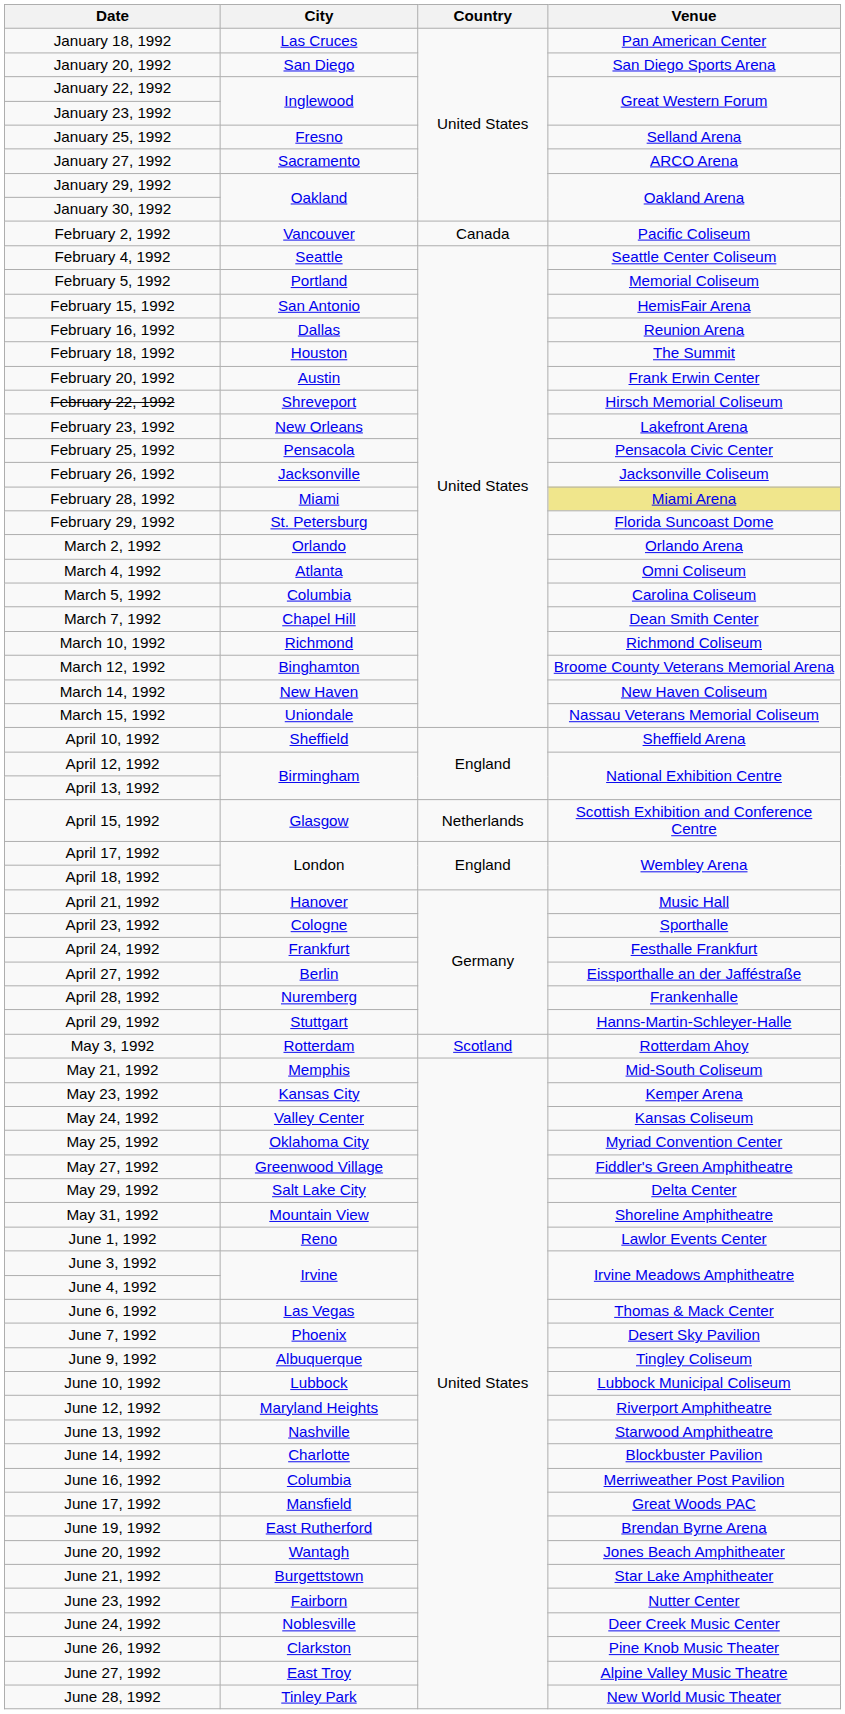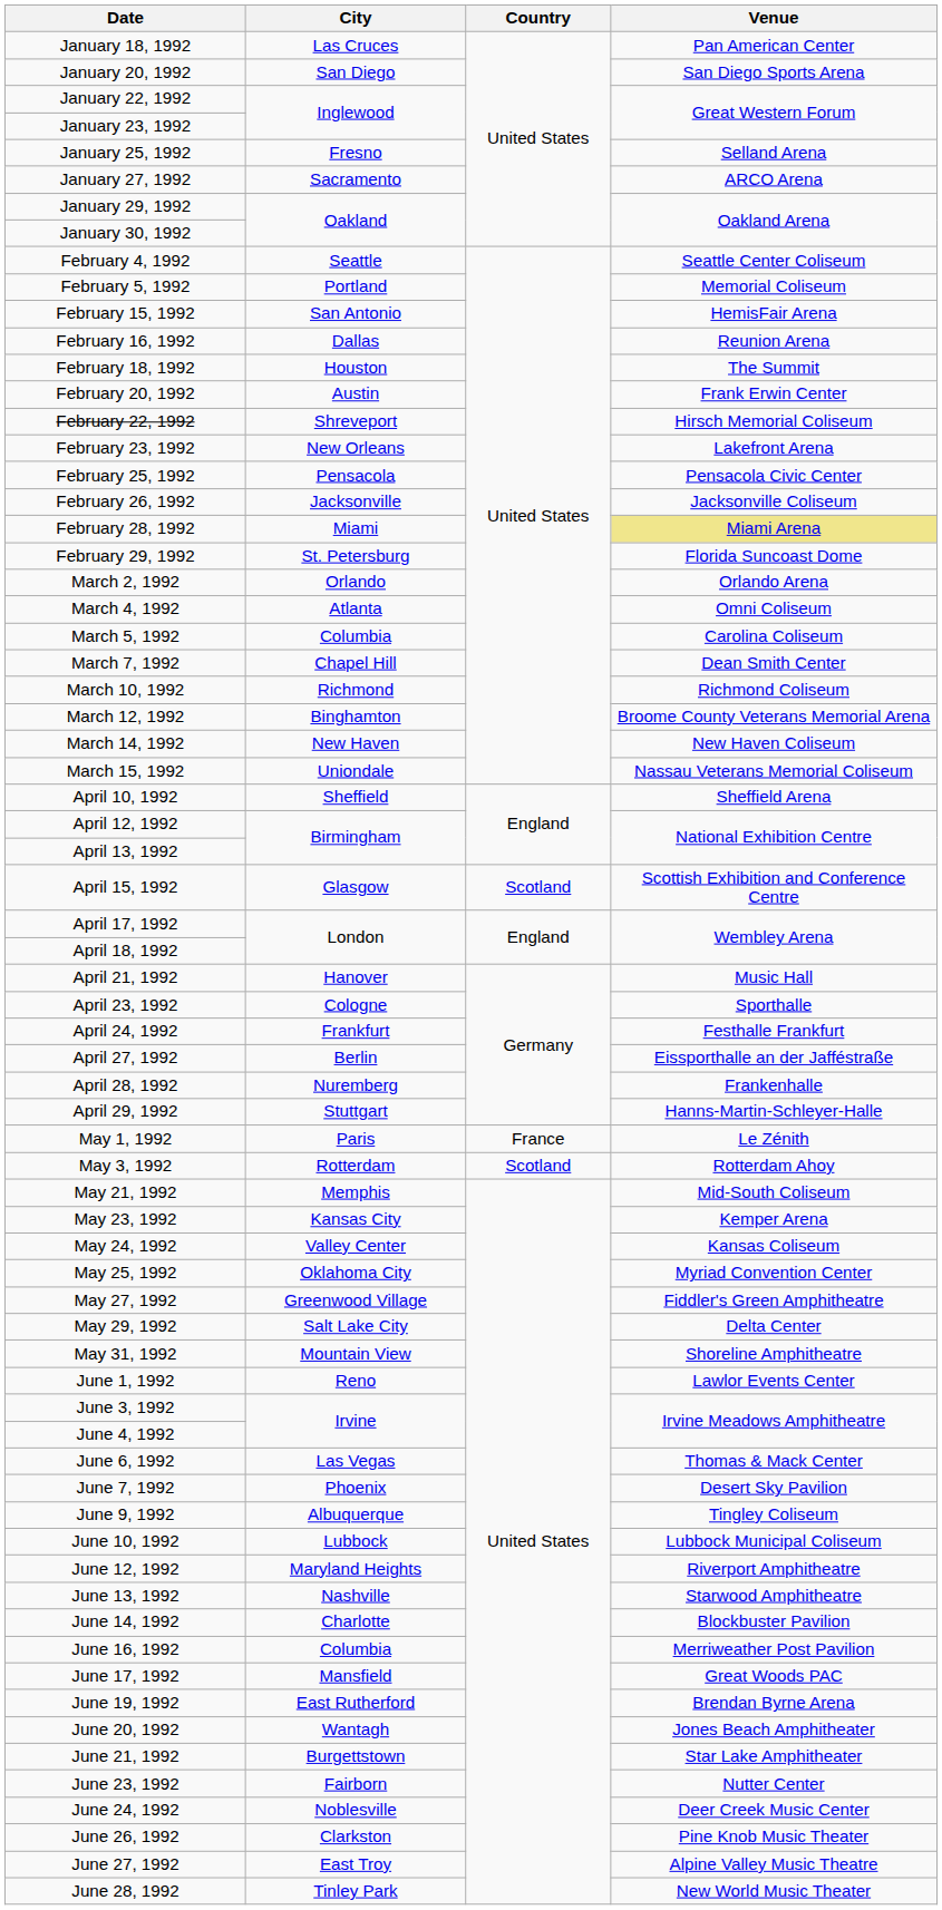 <table class="wikitable" style="text-align:center;">
 <tr>
 <th style="width:220px;">Date</th>
 <th style="width:200px;">City</th>
 <th style="width:130px;">Country</th>
 <th style="width:300px;">Venue</th>
 </tr>
 <tr>
 <td>January 18, 1992</td>
 <td><a href='#'>Las Cruces</a></td>
 <td rowspan="8">United States</td>
 <td><a href='#'>Pan American Center</a></td>
 </tr>
 <tr>
 <td>January 20, 1992</td>
 <td><a href='#'>San Diego</a></td>
 <td><a href='#'>San Diego Sports Arena</a></td>
 </tr>
 <tr>
 <td>January 22, 1992</td>
 <td rowspan="2"><a href='#'>Inglewood</a></td>
 <td rowspan="2"><a href='#'>Great Western Forum</a></td>
 </tr>
 <tr>
 <td>January 23, 1992</td>
 </tr>
 <tr>
 <td>January 25, 1992</td>
 <td><a href='#'>Fresno</a></td>
 <td><a href='#'>Selland Arena</a></td>
 </tr>
 <tr>
 <td>January 27, 1992</td>
 <td><a href='#'>Sacramento</a></td>
 <td><a href='#'>ARCO Arena</a></td>
 </tr>
 <tr>
 <td>January 29, 1992</td>
 <td rowspan="2"><a href='#'>Oakland</a></td>
 <td rowspan="2"><a href='#'>Oakland Arena</a></td>
 </tr>
 <tr>
 <td>January 30, 1992</td>
-</tr>
-<tr>
-<td>February 2, 1992</td>
-<td><a href='#'>Vancouver</a></td>
-<td>Canada</td>
-<td><a href='#'>Pacific Coliseum</a></td>
 </tr>
 <tr>
 <td>February 4, 1992</td>
 <td><a href='#'>Seattle</a></td>
 <td rowspan="20">United States</td>
 <td><a href='#'>Seattle Center Coliseum</a></td>
 </tr>
 <tr>
 <td>February 5, 1992</td>
 <td><a href='#'>Portland</a></td>
 <td><a href='#'>Memorial Coliseum</a></td>
 </tr>
 <tr>
 <td>February 15, 1992</td>
 <td><a href='#'>San Antonio</a></td>
 <td><a href='#'>HemisFair Arena</a></td>
 </tr>
 <tr>
 <td>February 16, 1992</td>
 <td><a href='#'>Dallas</a></td>
 <td><a href='#'>Reunion Arena</a></td>
 </tr>
 <tr>
 <td>February 18, 1992</td>
 <td><a href='#'>Houston</a></td>
 <td><a href='#'>The Summit</a></td>
 </tr>
 <tr>
 <td>February 20, 1992</td>
 <td><a href='#'>Austin</a></td>
 <td><a href='#'>Frank Erwin Center</a></td>
 </tr>
 <tr>
 <td><s>February 22, 1992</s></td>
 <td><a href='#'>Shreveport</a></td>
 <td><a href='#'>Hirsch Memorial Coliseum</a></td>
 </tr>
 <tr>
 <td>February 23, 1992</td>
 <td><a href='#'>New Orleans</a></td>
 <td><a href='#'>Lakefront Arena</a></td>
 </tr>
 <tr>
 <td>February 25, 1992</td>
 <td><a href='#'>Pensacola</a></td>
 <td><a href='#'>Pensacola Civic Center</a></td>
 </tr>
 <tr>
 <td>February 26, 1992</td>
 <td><a href='#'>Jacksonville</a></td>
 <td><a href='#'>Jacksonville Coliseum</a></td>
 </tr>
 <tr>
 <td>February 28, 1992</td>
 <td><a href='#'>Miami</a></td>
 <td style="background: khaki;"><a href='#'>Miami Arena</a></td>
 </tr>
 <tr>
 <td>February 29, 1992</td>
 <td><a href='#'>St. Petersburg</a></td>
 <td><a href='#'>Florida Suncoast Dome</a></td>
 </tr>
 <tr>
 <td>March 2, 1992</td>
 <td><a href='#'>Orlando</a></td>
 <td><a href='#'>Orlando Arena</a></td>
 </tr>
 <tr>
 <td>March 4, 1992</td>
 <td><a href='#'>Atlanta</a></td>
 <td><a href='#'>Omni Coliseum</a></td>
 </tr>
 <tr>
 <td>March 5, 1992</td>
 <td><a href='#'>Columbia</a></td>
 <td><a href='#'>Carolina Coliseum</a></td>
 </tr>
 <tr>
 <td>March 7, 1992</td>
 <td><a href='#'>Chapel Hill</a></td>
 <td><a href='#'>Dean Smith Center</a></td>
 </tr>
 <tr>
 <td>March 10, 1992</td>
 <td><a href='#'>Richmond</a></td>
 <td><a href='#'>Richmond Coliseum</a></td>
 </tr>
 <tr>
 <td>March 12, 1992</td>
 <td><a href='#'>Binghamton</a></td>
 <td><a href='#'>Broome County Veterans Memorial Arena</a></td>
 </tr>
 <tr>
 <td>March 14, 1992</td>
 <td><a href='#'>New Haven</a></td>
 <td><a href='#'>New Haven Coliseum</a></td>
 </tr>
 <tr>
 <td>March 15, 1992</td>
 <td><a href='#'>Uniondale</a></td>
 <td><a href='#'>Nassau Veterans Memorial Coliseum</a></td>
 </tr>
 <tr>
 <td>April 10, 1992</td>
 <td><a href='#'>Sheffield</a></td>
 <td rowspan="3">England</td>
 <td><a href='#'>Sheffield Arena</a></td>
 </tr>
 <tr>
 <td>April 12, 1992</td>
 <td rowspan="2"><a href='#'>Birmingham</a></td>
 <td rowspan="2"><a href='#'>National Exhibition Centre</a></td>
 </tr>
 <tr>
 <td>April 13, 1992</td>
 </tr>
 <tr>
 <td>April 15, 1992</td>
 <td><a href='#'>Glasgow</a></td>
-<td>Netherlands</td>
+<td><a href='#'>Scotland</a></td>
 <td><a href='#'>Scottish Exhibition and Conference Centre</a></td>
 </tr>
 <tr>
 <td>April 17, 1992</td>
 <td rowspan="2">London</td>
 <td rowspan="2">England</td>
 <td rowspan="2"><a href='#'>Wembley Arena</a></td>
 </tr>
 <tr>
 <td>April 18, 1992</td>
 </tr>
 <tr>
 <td>April 21, 1992</td>
 <td><a href='#'>Hanover</a></td>
 <td rowspan="6">Germany</td>
 <td><a href='#'>Music Hall</a></td>
 </tr>
 <tr>
 <td>April 23, 1992</td>
 <td><a href='#'>Cologne</a></td>
 <td><a href='#'>Sporthalle</a></td>
 </tr>
 <tr>
 <td>April 24, 1992</td>
 <td><a href='#'>Frankfurt</a></td>
 <td><a href='#'>Festhalle Frankfurt</a></td>
 </tr>
 <tr>
 <td>April 27, 1992</td>
 <td><a href='#'>Berlin</a></td>
 <td><a href='#'>Eissporthalle an der Jafféstraße</a></td>
 </tr>
 <tr>
 <td>April 28, 1992</td>
 <td><a href='#'>Nuremberg</a></td>
 <td><a href='#'>Frankenhalle</a></td>
 </tr>
 <tr>
 <td>April 29, 1992</td>
 <td><a href='#'>Stuttgart</a></td>
 <td><a href='#'>Hanns-Martin-Schleyer-Halle</a></td>
+</tr>
+<tr>
+<td>May 1, 1992</td>
+<td><a href='#'>Paris</a></td>
+<td>France</td>
+<td><a href='#'>Le Zénith</a></td>
 </tr>
 <tr>
 <td>May 3, 1992</td>
 <td><a href='#'>Rotterdam</a></td>
 <td><a href='#'>Scotland</a></td>
 <td><a href='#'>Rotterdam Ahoy</a></td>
 </tr>
 <tr>
 <td>May 21, 1992</td>
 <td><a href='#'>Memphis</a></td>
 <td rowspan="27">United States</td>
 <td><a href='#'>Mid-South Coliseum</a></td>
 </tr>
 <tr>
 <td>May 23, 1992</td>
 <td><a href='#'>Kansas City</a></td>
 <td><a href='#'>Kemper Arena</a></td>
 </tr>
 <tr>
 <td>May 24, 1992</td>
 <td><a href='#'>Valley Center</a></td>
 <td><a href='#'>Kansas Coliseum</a></td>
 </tr>
 <tr>
 <td>May 25, 1992</td>
 <td><a href='#'>Oklahoma City</a></td>
 <td><a href='#'>Myriad Convention Center</a></td>
 </tr>
 <tr>
 <td>May 27, 1992</td>
 <td><a href='#'>Greenwood Village</a></td>
 <td><a href='#'>Fiddler's Green Amphitheatre</a></td>
 </tr>
 <tr>
 <td>May 29, 1992</td>
 <td><a href='#'>Salt Lake City</a></td>
 <td><a href='#'>Delta Center</a></td>
 </tr>
 <tr>
 <td>May 31, 1992</td>
 <td><a href='#'>Mountain View</a></td>
 <td><a href='#'>Shoreline Amphitheatre</a></td>
 </tr>
 <tr>
 <td>June 1, 1992</td>
 <td><a href='#'>Reno</a></td>
 <td><a href='#'>Lawlor Events Center</a></td>
 </tr>
 <tr>
 <td>June 3, 1992</td>
 <td rowspan="2"><a href='#'>Irvine</a></td>
 <td rowspan="2"><a href='#'>Irvine Meadows Amphitheatre</a></td>
 </tr>
 <tr>
 <td>June 4, 1992</td>
 </tr>
 <tr>
 <td>June 6, 1992</td>
 <td><a href='#'>Las Vegas</a></td>
 <td><a href='#'>Thomas & Mack Center</a></td>
 </tr>
 <tr>
 <td>June 7, 1992</td>
 <td><a href='#'>Phoenix</a></td>
 <td><a href='#'>Desert Sky Pavilion</a></td>
 </tr>
 <tr>
 <td>June 9, 1992</td>
 <td><a href='#'>Albuquerque</a></td>
 <td><a href='#'>Tingley Coliseum</a></td>
 </tr>
 <tr>
 <td>June 10, 1992</td>
 <td><a href='#'>Lubbock</a></td>
 <td><a href='#'>Lubbock Municipal Coliseum</a></td>
 </tr>
 <tr>
 <td>June 12, 1992</td>
 <td><a href='#'>Maryland Heights</a></td>
 <td><a href='#'>Riverport Amphitheatre</a></td>
 </tr>
 <tr>
 <td>June 13, 1992</td>
 <td><a href='#'>Nashville</a></td>
 <td><a href='#'>Starwood Amphitheatre</a></td>
 </tr>
 <tr>
 <td>June 14, 1992</td>
 <td><a href='#'>Charlotte</a></td>
 <td><a href='#'>Blockbuster Pavilion</a></td>
 </tr>
 <tr>
 <td>June 16, 1992</td>
 <td><a href='#'>Columbia</a></td>
 <td><a href='#'>Merriweather Post Pavilion</a></td>
 </tr>
 <tr>
 <td>June 17, 1992</td>
 <td><a href='#'>Mansfield</a></td>
 <td><a href='#'>Great Woods PAC</a></td>
 </tr>
 <tr>
 <td>June 19, 1992</td>
 <td><a href='#'>East Rutherford</a></td>
 <td><a href='#'>Brendan Byrne Arena</a></td>
 </tr>
 <tr>
 <td>June 20, 1992</td>
 <td><a href='#'>Wantagh</a></td>
 <td><a href='#'>Jones Beach Amphitheater</a></td>
 </tr>
 <tr>
 <td>June 21, 1992</td>
 <td><a href='#'>Burgettstown</a></td>
 <td><a href='#'>Star Lake Amphitheater</a></td>
 </tr>
 <tr>
 <td>June 23, 1992</td>
 <td><a href='#'>Fairborn</a></td>
 <td><a href='#'>Nutter Center</a></td>
 </tr>
 <tr>
 <td>June 24, 1992</td>
 <td><a href='#'>Noblesville</a></td>
 <td><a href='#'>Deer Creek Music Center</a></td>
 </tr>
 <tr>
 <td>June 26, 1992</td>
 <td><a href='#'>Clarkston</a></td>
 <td><a href='#'>Pine Knob Music Theater</a></td>
 </tr>
 <tr>
 <td>June 27, 1992</td>
 <td><a href='#'>East Troy</a></td>
 <td><a href='#'>Alpine Valley Music Theatre</a></td>
 </tr>
 <tr>
 <td>June 28, 1992</td>
 <td><a href='#'>Tinley Park</a></td>
 <td><a href='#'>New World Music Theater</a></td>
 </tr>
 </table>
